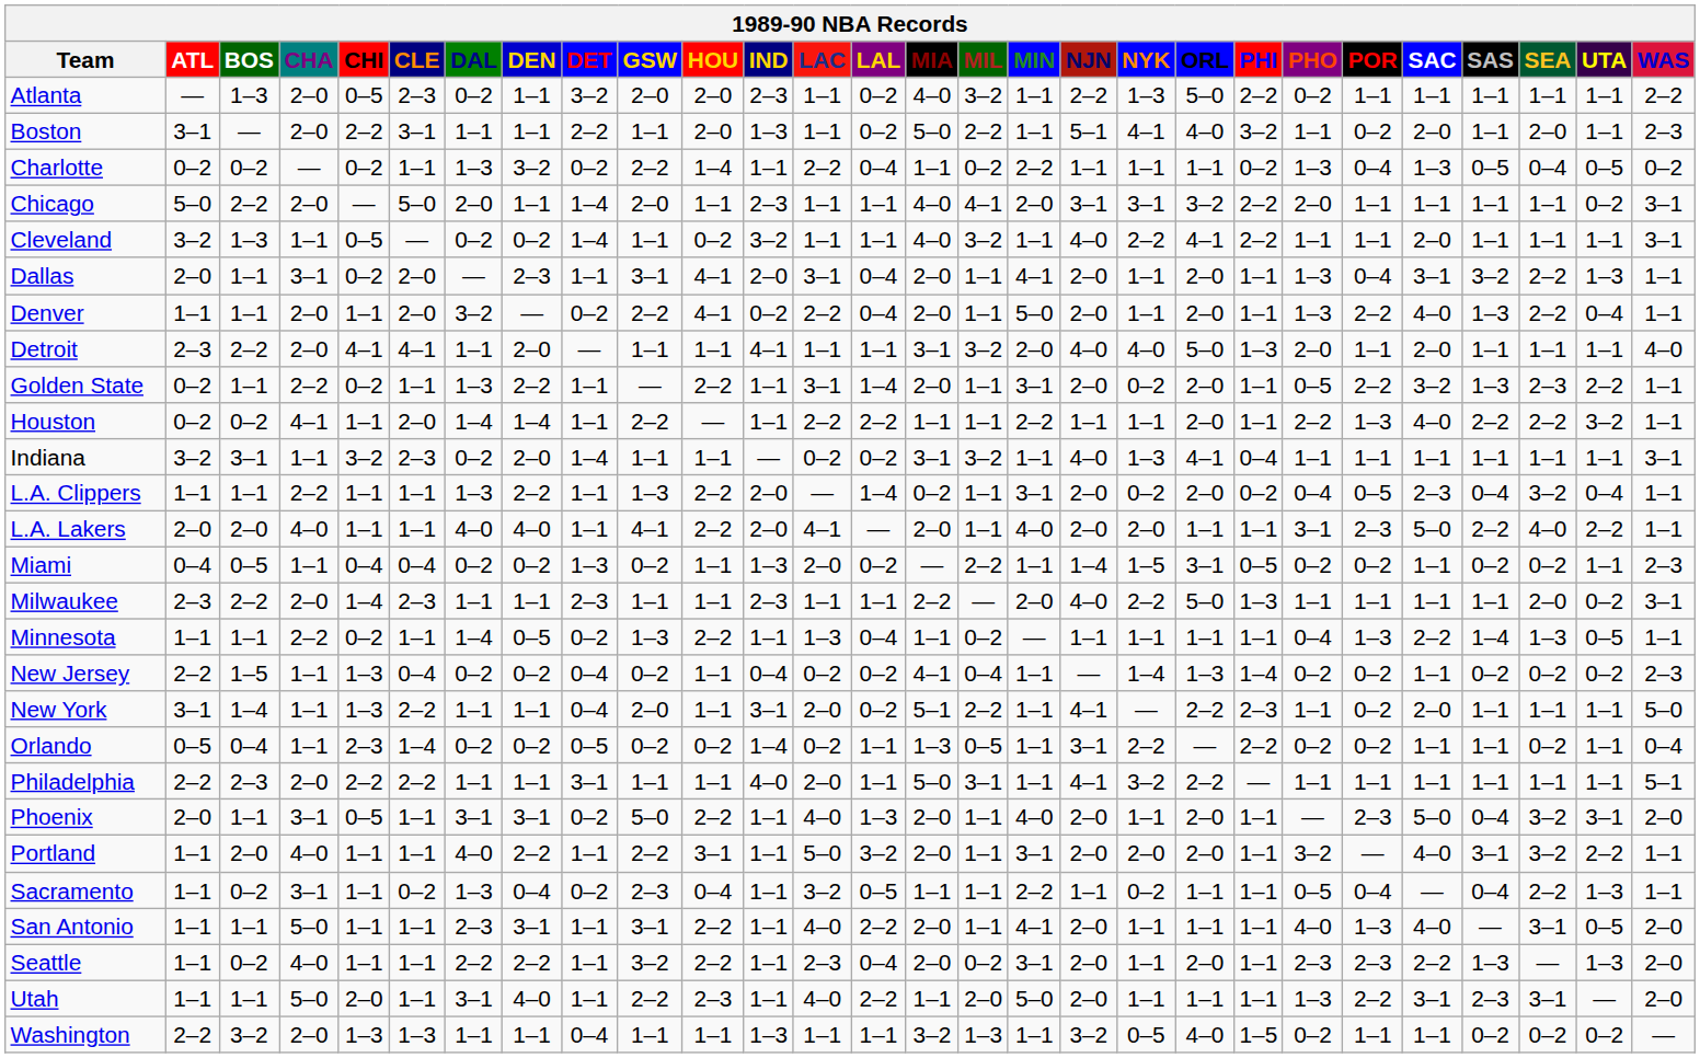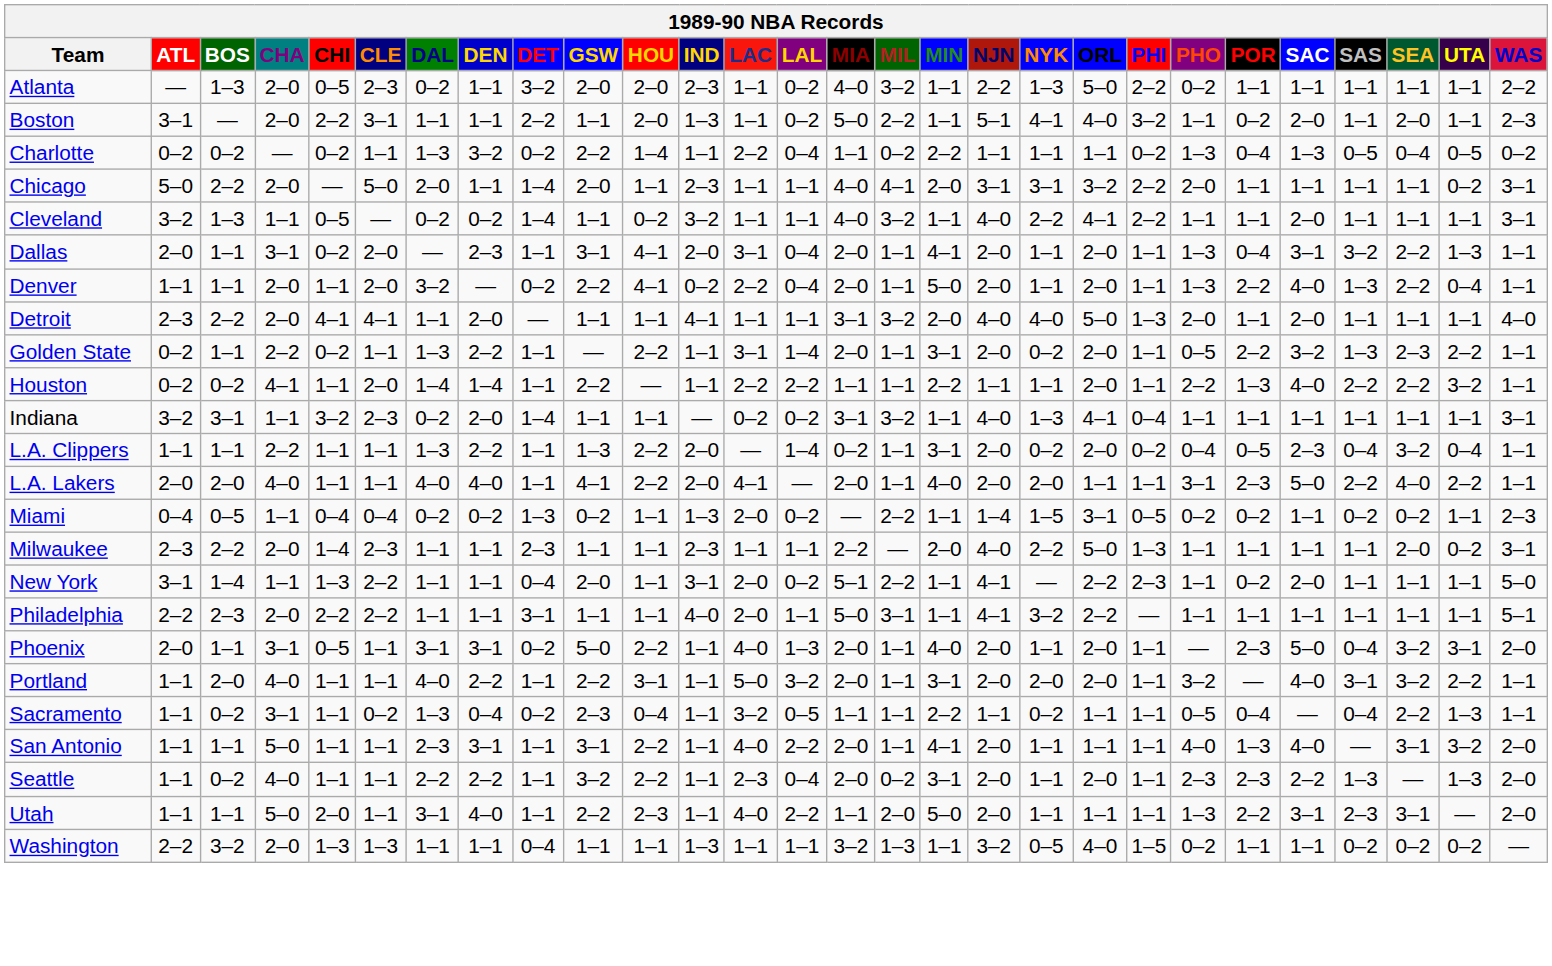 <table class="wikitable" style="font-size:95%; text-align:center;">
 <tr>
 <th colspan=28>1989-90 NBA Records</th>
 </tr>
 <tr>
 <th width=100>Team</th>
 <th style="background:#FF0000;color:#FFFFFF;width=35">ATL</th>
 <th style="background:#006400;color:#FFFFFF;width=35">BOS</th>
 <th style="background:#008080;color:#800080;width=35">CHA</th>
 <th style="background:#FF0000;color:#000000;width=35">CHI</th>
 <th style="background:#000080;color:#FF8C00;width=35">CLE</th>
 <th style="background:#008000;color:#00008B;width=35">DAL</th>
 <th style="background:#0000CD;color:#FFD700;width=35">DEN</th>
 <th style="background:#0000FF;color:#FF0000;width=35">DET</th>
 <th style="background:#0000FF;color:#FFD700;width=35">GSW</th>
 <th style="background:#FF0000;color:#FFD700;width=35">HOU</th>
 <th style="background:#000080;color:#FFD700;width=35">IND</th>
 <th style="background:#F9160D;color:#1A2E8B;width=35">LAC</th>
 <th style="background:#800080;color:#FFD700;width=35">LAL</th>
 <th style="background:#000000;color:#8B0000;width=35">MIA</th>
 <th style="background:#006400;color:#B22222;width=35">MIL</th>
 <th style="background:#0000FF;color:#228B22;width=35">MIN</th>
 <th style="background:#B0170C;color:#00056D;width=35">NJN</th>
 <th style="background:#0000FF;color:#FF8C00;width=35">NYK</th>
 <th style="background:#0000FF;color:#000000;width=35">ORL</th>
 <th style="background:#FF0000;color:#0000FF;width=35">PHI</th>
 <th style="background:#800080;color:#FF4500;width=35">PHO</th>
 <th style="background:#000000;color:#FF0000;width=35">POR</th>
 <th style="background:#0000FF;color:#FFFFFF;width=35">SAC</th>
 <th style="background:#000000;color:#C0C0C0;width=35">SAS</th>
 <th style="background:#005831;color:#FFC322;width=35">SEA</th>
 <th style="background:#36004A;color:#FFFF00;width=35">UTA</th>
 <th style="background:#DC143C;color:#0000CD;width=35">WAS</th>
 </tr>
 <tr>
 <td style="text-align:left;"><a href='#'>Atlanta</a></td>
 <td>—</td>
 <td>1–3</td>
 <td>2–0</td>
 <td>0–5</td>
 <td>2–3</td>
 <td>0–2</td>
 <td>1–1</td>
 <td>3–2</td>
 <td>2–0</td>
 <td>2–0</td>
 <td>2–3</td>
 <td>1–1</td>
 <td>0–2</td>
 <td>4–0</td>
 <td>3–2</td>
 <td>1–1</td>
 <td>2–2</td>
 <td>1–3</td>
 <td>5–0</td>
 <td>2–2</td>
 <td>0–2</td>
 <td>1–1</td>
 <td>1–1</td>
 <td>1–1</td>
 <td>1–1</td>
 <td>1–1</td>
 <td>2–2</td>
 </tr>
 <tr>
 <td style="text-align:left;"><a href='#'>Boston</a></td>
 <td>3–1</td>
 <td>—</td>
 <td>2–0</td>
 <td>2–2</td>
 <td>3–1</td>
 <td>1–1</td>
 <td>1–1</td>
 <td>2–2</td>
 <td>1–1</td>
 <td>2–0</td>
 <td>1–3</td>
 <td>1–1</td>
 <td>0–2</td>
 <td>5–0</td>
 <td>2–2</td>
 <td>1–1</td>
 <td>5–1</td>
 <td>4–1</td>
 <td>4–0</td>
 <td>3–2</td>
 <td>1–1</td>
 <td>0–2</td>
 <td>2–0</td>
 <td>1–1</td>
 <td>2–0</td>
 <td>1–1</td>
 <td>2–3</td>
 </tr>
 <tr>
 <td style="text-align:left;"><a href='#'>Charlotte</a></td>
 <td>0–2</td>
 <td>0–2</td>
 <td>—</td>
 <td>0–2</td>
 <td>1–1</td>
 <td>1–3</td>
 <td>3–2</td>
 <td>0–2</td>
 <td>2–2</td>
 <td>1–4</td>
 <td>1–1</td>
 <td>2–2</td>
 <td>0–4</td>
 <td>1–1</td>
 <td>0–2</td>
 <td>2–2</td>
 <td>1–1</td>
 <td>1–1</td>
 <td>1–1</td>
 <td>0–2</td>
 <td>1–3</td>
 <td>0–4</td>
 <td>1–3</td>
 <td>0–5</td>
 <td>0–4</td>
 <td>0–5</td>
 <td>0–2</td>
 </tr>
 <tr>
 <td style="text-align:left;"><a href='#'>Chicago</a></td>
 <td>5–0</td>
 <td>2–2</td>
 <td>2–0</td>
 <td>—</td>
 <td>5–0</td>
 <td>2–0</td>
 <td>1–1</td>
 <td>1–4</td>
 <td>2–0</td>
 <td>1–1</td>
 <td>2–3</td>
 <td>1–1</td>
 <td>1–1</td>
 <td>4–0</td>
 <td>4–1</td>
 <td>2–0</td>
 <td>3–1</td>
 <td>3–1</td>
 <td>3–2</td>
 <td>2–2</td>
 <td>2–0</td>
 <td>1–1</td>
 <td>1–1</td>
 <td>1–1</td>
 <td>1–1</td>
 <td>0–2</td>
 <td>3–1</td>
 </tr>
 <tr>
 <td style="text-align:left;"><a href='#'>Cleveland</a></td>
 <td>3–2</td>
 <td>1–3</td>
 <td>1–1</td>
 <td>0–5</td>
 <td>—</td>
 <td>0–2</td>
 <td>0–2</td>
 <td>1–4</td>
 <td>1–1</td>
 <td>0–2</td>
 <td>3–2</td>
 <td>1–1</td>
 <td>1–1</td>
 <td>4–0</td>
 <td>3–2</td>
 <td>1–1</td>
 <td>4–0</td>
 <td>2–2</td>
 <td>4–1</td>
 <td>2–2</td>
 <td>1–1</td>
 <td>1–1</td>
 <td>2–0</td>
 <td>1–1</td>
 <td>1–1</td>
 <td>1–1</td>
 <td>3–1</td>
 </tr>
 <tr>
 <td style="text-align:left;"><a href='#'>Dallas</a></td>
 <td>2–0</td>
 <td>1–1</td>
 <td>3–1</td>
 <td>0–2</td>
 <td>2–0</td>
 <td>—</td>
 <td>2–3</td>
 <td>1–1</td>
 <td>3–1</td>
 <td>4–1</td>
 <td>2–0</td>
 <td>3–1</td>
 <td>0–4</td>
 <td>2–0</td>
 <td>1–1</td>
 <td>4–1</td>
 <td>2–0</td>
 <td>1–1</td>
 <td>2–0</td>
 <td>1–1</td>
 <td>1–3</td>
 <td>0–4</td>
 <td>3–1</td>
 <td>3–2</td>
 <td>2–2</td>
 <td>1–3</td>
 <td>1–1</td>
 </tr>
 <tr>
 <td style="text-align:left;"><a href='#'>Denver</a></td>
 <td>1–1</td>
 <td>1–1</td>
 <td>2–0</td>
 <td>1–1</td>
 <td>2–0</td>
 <td>3–2</td>
 <td>—</td>
 <td>0–2</td>
 <td>2–2</td>
 <td>4–1</td>
 <td>0–2</td>
 <td>2–2</td>
 <td>0–4</td>
 <td>2–0</td>
 <td>1–1</td>
 <td>5–0</td>
 <td>2–0</td>
 <td>1–1</td>
 <td>2–0</td>
 <td>1–1</td>
 <td>1–3</td>
 <td>2–2</td>
 <td>4–0</td>
 <td>1–3</td>
 <td>2–2</td>
 <td>0–4</td>
 <td>1–1</td>
 </tr>
 <tr>
 <td style="text-align:left;"><a href='#'>Detroit</a></td>
 <td>2–3</td>
 <td>2–2</td>
 <td>2–0</td>
 <td>4–1</td>
 <td>4–1</td>
 <td>1–1</td>
 <td>2–0</td>
 <td>—</td>
 <td>1–1</td>
 <td>1–1</td>
 <td>4–1</td>
 <td>1–1</td>
 <td>1–1</td>
 <td>3–1</td>
 <td>3–2</td>
 <td>2–0</td>
 <td>4–0</td>
 <td>4–0</td>
 <td>5–0</td>
 <td>1–3</td>
 <td>2–0</td>
 <td>1–1</td>
 <td>2–0</td>
 <td>1–1</td>
 <td>1–1</td>
 <td>1–1</td>
 <td>4–0</td>
 </tr>
 <tr>
 <td style="text-align:left;"><a href='#'>Golden State</a></td>
 <td>0–2</td>
 <td>1–1</td>
 <td>2–2</td>
 <td>0–2</td>
 <td>1–1</td>
 <td>1–3</td>
 <td>2–2</td>
 <td>1–1</td>
 <td>—</td>
 <td>2–2</td>
 <td>1–1</td>
 <td>3–1</td>
 <td>1–4</td>
 <td>2–0</td>
 <td>1–1</td>
 <td>3–1</td>
 <td>2–0</td>
 <td>0–2</td>
 <td>2–0</td>
 <td>1–1</td>
 <td>0–5</td>
 <td>2–2</td>
 <td>3–2</td>
 <td>1–3</td>
 <td>2–3</td>
 <td>2–2</td>
 <td>1–1</td>
 </tr>
 <tr>
 <td style="text-align:left;"><a href='#'>Houston</a></td>
 <td>0–2</td>
 <td>0–2</td>
 <td>4–1</td>
 <td>1–1</td>
 <td>2–0</td>
 <td>1–4</td>
 <td>1–4</td>
 <td>1–1</td>
 <td>2–2</td>
 <td>—</td>
 <td>1–1</td>
 <td>2–2</td>
 <td>2–2</td>
 <td>1–1</td>
 <td>1–1</td>
 <td>2–2</td>
 <td>1–1</td>
 <td>1–1</td>
 <td>2–0</td>
 <td>1–1</td>
 <td>2–2</td>
 <td>1–3</td>
 <td>4–0</td>
 <td>2–2</td>
 <td>2–2</td>
 <td>3–2</td>
 <td>1–1</td>
 </tr>
 <tr>
 <td style="text-align:left;">Indiana</td>
 <td>3–2</td>
 <td>3–1</td>
 <td>1–1</td>
 <td>3–2</td>
 <td>2–3</td>
 <td>0–2</td>
 <td>2–0</td>
 <td>1–4</td>
 <td>1–1</td>
 <td>1–1</td>
 <td>—</td>
 <td>0–2</td>
 <td>0–2</td>
 <td>3–1</td>
 <td>3–2</td>
 <td>1–1</td>
 <td>4–0</td>
 <td>1–3</td>
 <td>4–1</td>
 <td>0–4</td>
 <td>1–1</td>
 <td>1–1</td>
 <td>1–1</td>
 <td>1–1</td>
 <td>1–1</td>
 <td>1–1</td>
 <td>3–1</td>
 </tr>
 <tr>
 <td style="text-align:left;"><a href='#'>L.A. Clippers</a></td>
 <td>1–1</td>
 <td>1–1</td>
 <td>2–2</td>
 <td>1–1</td>
 <td>1–1</td>
 <td>1–3</td>
 <td>2–2</td>
 <td>1–1</td>
 <td>1–3</td>
 <td>2–2</td>
 <td>2–0</td>
 <td>—</td>
 <td>1–4</td>
 <td>0–2</td>
 <td>1–1</td>
 <td>3–1</td>
 <td>2–0</td>
 <td>0–2</td>
 <td>2–0</td>
 <td>0–2</td>
 <td>0–4</td>
 <td>0–5</td>
 <td>2–3</td>
 <td>0–4</td>
 <td>3–2</td>
 <td>0–4</td>
 <td>1–1</td>
 </tr>
 <tr>
 <td style="text-align:left;"><a href='#'>L.A. Lakers</a></td>
 <td>2–0</td>
 <td>2–0</td>
 <td>4–0</td>
 <td>1–1</td>
 <td>1–1</td>
 <td>4–0</td>
 <td>4–0</td>
 <td>1–1</td>
 <td>4–1</td>
 <td>2–2</td>
 <td>2–0</td>
 <td>4–1</td>
 <td>—</td>
 <td>2–0</td>
 <td>1–1</td>
 <td>4–0</td>
 <td>2–0</td>
 <td>2–0</td>
 <td>1–1</td>
 <td>1–1</td>
 <td>3–1</td>
 <td>2–3</td>
 <td>5–0</td>
 <td>2–2</td>
 <td>4–0</td>
 <td>2–2</td>
 <td>1–1</td>
 </tr>
 <tr>
 <td style="text-align:left;"><a href='#'>Miami</a></td>
 <td>0–4</td>
 <td>0–5</td>
 <td>1–1</td>
 <td>0–4</td>
 <td>0–4</td>
 <td>0–2</td>
 <td>0–2</td>
 <td>1–3</td>
 <td>0–2</td>
 <td>1–1</td>
 <td>1–3</td>
 <td>2–0</td>
 <td>0–2</td>
 <td>—</td>
 <td>2–2</td>
 <td>1–1</td>
 <td>1–4</td>
 <td>1–5</td>
 <td>3–1</td>
 <td>0–5</td>
 <td>0–2</td>
 <td>0–2</td>
 <td>1–1</td>
 <td>0–2</td>
 <td>0–2</td>
 <td>1–1</td>
 <td>2–3</td>
 </tr>
 <tr>
 <td style="text-align:left;"><a href='#'>Milwaukee</a></td>
 <td>2–3</td>
 <td>2–2</td>
 <td>2–0</td>
 <td>1–4</td>
 <td>2–3</td>
 <td>1–1</td>
 <td>1–1</td>
 <td>2–3</td>
 <td>1–1</td>
 <td>1–1</td>
 <td>2–3</td>
 <td>1–1</td>
 <td>1–1</td>
 <td>2–2</td>
 <td>—</td>
 <td>2–0</td>
 <td>4–0</td>
 <td>2–2</td>
 <td>5–0</td>
 <td>1–3</td>
 <td>1–1</td>
 <td>1–1</td>
 <td>1–1</td>
 <td>1–1</td>
 <td>2–0</td>
 <td>0–2</td>
 <td>3–1</td>
 </tr>
 <tr>
-<td style="text-align:left;"><a href='#'>Minnesota</a></td>
-<td>1–1</td>
-<td>1–1</td>
-<td>2–2</td>
-<td>0–2</td>
-<td>1–1</td>
-<td>1–4</td>
-<td>0–5</td>
-<td>0–2</td>
-<td>1–3</td>
-<td>2–2</td>
-<td>1–1</td>
-<td>1–3</td>
-<td>0–4</td>
-<td>1–1</td>
-<td>0–2</td>
-<td>—</td>
-<td>1–1</td>
-<td>1–1</td>
-<td>1–1</td>
-<td>1–1</td>
-<td>0–4</td>
-<td>1–3</td>
-<td>2–2</td>
-<td>1–4</td>
-<td>1–3</td>
-<td>0–5</td>
-<td>1–1</td>
-</tr>
-<tr>
-<td style="text-align:left;"><a href='#'>New Jersey</a></td>
-<td>2–2</td>
-<td>1–5</td>
-<td>1–1</td>
-<td>1–3</td>
-<td>0–4</td>
-<td>0–2</td>
-<td>0–2</td>
-<td>0–4</td>
-<td>0–2</td>
-<td>1–1</td>
-<td>0–4</td>
-<td>0–2</td>
-<td>0–2</td>
-<td>4–1</td>
-<td>0–4</td>
-<td>1–1</td>
-<td>—</td>
-<td>1–4</td>
-<td>1–3</td>
-<td>1–4</td>
-<td>0–2</td>
-<td>0–2</td>
-<td>1–1</td>
-<td>0–2</td>
-<td>0–2</td>
-<td>0–2</td>
-<td>2–3</td>
-</tr>
-<tr>
 <td style="text-align:left;"><a href='#'>New York</a></td>
 <td>3–1</td>
 <td>1–4</td>
 <td>1–1</td>
 <td>1–3</td>
 <td>2–2</td>
 <td>1–1</td>
 <td>1–1</td>
 <td>0–4</td>
 <td>2–0</td>
 <td>1–1</td>
 <td>3–1</td>
 <td>2–0</td>
 <td>0–2</td>
 <td>5–1</td>
 <td>2–2</td>
 <td>1–1</td>
 <td>4–1</td>
 <td>—</td>
 <td>2–2</td>
 <td>2–3</td>
 <td>1–1</td>
 <td>0–2</td>
 <td>2–0</td>
 <td>1–1</td>
 <td>1–1</td>
 <td>1–1</td>
 <td>5–0</td>
-</tr>
-<tr>
-<td style="text-align:left;"><a href='#'>Orlando</a></td>
-<td>0–5</td>
-<td>0–4</td>
-<td>1–1</td>
-<td>2–3</td>
-<td>1–4</td>
-<td>0–2</td>
-<td>0–2</td>
-<td>0–5</td>
-<td>0–2</td>
-<td>0–2</td>
-<td>1–4</td>
-<td>0–2</td>
-<td>1–1</td>
-<td>1–3</td>
-<td>0–5</td>
-<td>1–1</td>
-<td>3–1</td>
-<td>2–2</td>
-<td>—</td>
-<td>2–2</td>
-<td>0–2</td>
-<td>0–2</td>
-<td>1–1</td>
-<td>1–1</td>
-<td>0–2</td>
-<td>1–1</td>
-<td>0–4</td>
 </tr>
 <tr>
 <td style="text-align:left;"><a href='#'>Philadelphia</a></td>
 <td>2–2</td>
 <td>2–3</td>
 <td>2–0</td>
 <td>2–2</td>
 <td>2–2</td>
 <td>1–1</td>
 <td>1–1</td>
 <td>3–1</td>
 <td>1–1</td>
 <td>1–1</td>
 <td>4–0</td>
 <td>2–0</td>
 <td>1–1</td>
 <td>5–0</td>
 <td>3–1</td>
 <td>1–1</td>
 <td>4–1</td>
 <td>3–2</td>
 <td>2–2</td>
 <td>—</td>
 <td>1–1</td>
 <td>1–1</td>
 <td>1–1</td>
 <td>1–1</td>
 <td>1–1</td>
 <td>1–1</td>
 <td>5–1</td>
 </tr>
 <tr>
 <td style="text-align:left;"><a href='#'>Phoenix</a></td>
 <td>2–0</td>
 <td>1–1</td>
 <td>3–1</td>
 <td>0–5</td>
 <td>1–1</td>
 <td>3–1</td>
 <td>3–1</td>
 <td>0–2</td>
 <td>5–0</td>
 <td>2–2</td>
 <td>1–1</td>
 <td>4–0</td>
 <td>1–3</td>
 <td>2–0</td>
 <td>1–1</td>
 <td>4–0</td>
 <td>2–0</td>
 <td>1–1</td>
 <td>2–0</td>
 <td>1–1</td>
 <td>—</td>
 <td>2–3</td>
 <td>5–0</td>
 <td>0–4</td>
 <td>3–2</td>
 <td>3–1</td>
 <td>2–0</td>
 </tr>
 <tr>
 <td style="text-align:left;"><a href='#'>Portland</a></td>
 <td>1–1</td>
 <td>2–0</td>
 <td>4–0</td>
 <td>1–1</td>
 <td>1–1</td>
 <td>4–0</td>
 <td>2–2</td>
 <td>1–1</td>
 <td>2–2</td>
 <td>3–1</td>
 <td>1–1</td>
 <td>5–0</td>
 <td>3–2</td>
 <td>2–0</td>
 <td>1–1</td>
 <td>3–1</td>
 <td>2–0</td>
 <td>2–0</td>
 <td>2–0</td>
 <td>1–1</td>
 <td>3–2</td>
 <td>—</td>
 <td>4–0</td>
 <td>3–1</td>
 <td>3–2</td>
 <td>2–2</td>
 <td>1–1</td>
 </tr>
 <tr>
 <td style="text-align:left;"><a href='#'>Sacramento</a></td>
 <td>1–1</td>
 <td>0–2</td>
 <td>3–1</td>
 <td>1–1</td>
 <td>0–2</td>
 <td>1–3</td>
 <td>0–4</td>
 <td>0–2</td>
 <td>2–3</td>
 <td>0–4</td>
 <td>1–1</td>
 <td>3–2</td>
 <td>0–5</td>
 <td>1–1</td>
 <td>1–1</td>
 <td>2–2</td>
 <td>1–1</td>
 <td>0–2</td>
 <td>1–1</td>
 <td>1–1</td>
 <td>0–5</td>
 <td>0–4</td>
 <td>—</td>
 <td>0–4</td>
 <td>2–2</td>
 <td>1–3</td>
 <td>1–1</td>
 </tr>
 <tr>
 <td style="text-align:left;"><a href='#'>San Antonio</a></td>
 <td>1–1</td>
 <td>1–1</td>
 <td>5–0</td>
 <td>1–1</td>
 <td>1–1</td>
 <td>2–3</td>
 <td>3–1</td>
 <td>1–1</td>
 <td>3–1</td>
 <td>2–2</td>
 <td>1–1</td>
 <td>4–0</td>
 <td>2–2</td>
 <td>2–0</td>
 <td>1–1</td>
 <td>4–1</td>
 <td>2–0</td>
 <td>1–1</td>
 <td>1–1</td>
 <td>1–1</td>
 <td>4–0</td>
 <td>1–3</td>
 <td>4–0</td>
 <td>—</td>
 <td>3–1</td>
-<td>0–5</td>
+<td>3–2</td>
 <td>2–0</td>
 </tr>
 <tr>
 <td style="text-align:left;"><a href='#'>Seattle</a></td>
 <td>1–1</td>
 <td>0–2</td>
 <td>4–0</td>
 <td>1–1</td>
 <td>1–1</td>
 <td>2–2</td>
 <td>2–2</td>
 <td>1–1</td>
 <td>3–2</td>
 <td>2–2</td>
 <td>1–1</td>
 <td>2–3</td>
 <td>0–4</td>
 <td>2–0</td>
 <td>0–2</td>
 <td>3–1</td>
 <td>2–0</td>
 <td>1–1</td>
 <td>2–0</td>
 <td>1–1</td>
 <td>2–3</td>
 <td>2–3</td>
 <td>2–2</td>
 <td>1–3</td>
 <td>—</td>
 <td>1–3</td>
 <td>2–0</td>
 </tr>
 <tr>
 <td style="text-align:left;"><a href='#'>Utah</a></td>
 <td>1–1</td>
 <td>1–1</td>
 <td>5–0</td>
 <td>2–0</td>
 <td>1–1</td>
 <td>3–1</td>
 <td>4–0</td>
 <td>1–1</td>
 <td>2–2</td>
 <td>2–3</td>
 <td>1–1</td>
 <td>4–0</td>
 <td>2–2</td>
 <td>1–1</td>
 <td>2–0</td>
 <td>5–0</td>
 <td>2–0</td>
 <td>1–1</td>
 <td>1–1</td>
 <td>1–1</td>
 <td>1–3</td>
 <td>2–2</td>
 <td>3–1</td>
 <td>2–3</td>
 <td>3–1</td>
 <td>—</td>
 <td>2–0</td>
 </tr>
 <tr>
 <td style="text-align:left;"><a href='#'>Washington</a></td>
 <td>2–2</td>
 <td>3–2</td>
 <td>2–0</td>
 <td>1–3</td>
 <td>1–3</td>
 <td>1–1</td>
 <td>1–1</td>
 <td>0–4</td>
 <td>1–1</td>
 <td>1–1</td>
 <td>1–3</td>
 <td>1–1</td>
 <td>1–1</td>
 <td>3–2</td>
 <td>1–3</td>
 <td>1–1</td>
 <td>3–2</td>
 <td>0–5</td>
 <td>4–0</td>
 <td>1–5</td>
 <td>0–2</td>
 <td>1–1</td>
 <td>1–1</td>
 <td>0–2</td>
 <td>0–2</td>
 <td>0–2</td>
 <td>—</td>
 </tr>
 </table>
